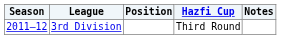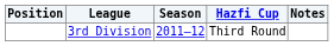 <table border="1" cellpadding="2" style="border-collapse:collapse; text-align:center; font-size:normal;">
 <tr style="background:#f0f6fa;">
+<th>Position</th>
+<th>League</th>
 <th>Season</th>
-<th>League</th>
-<th>Position</th>
 <th><a href='#'>Hazfi Cup</a></th>
 <th>Notes</th>
 </tr>
 <tr>
+<td></td>
+<td><a href='#'>3rd Division</a></td>
 <td><a href='#'>2011–12</a></td>
-<td><a href='#'>3rd Division</a></td>
-<td></td>
 <td>Third Round</td>
 <td></td>
 </tr>
 </table>
